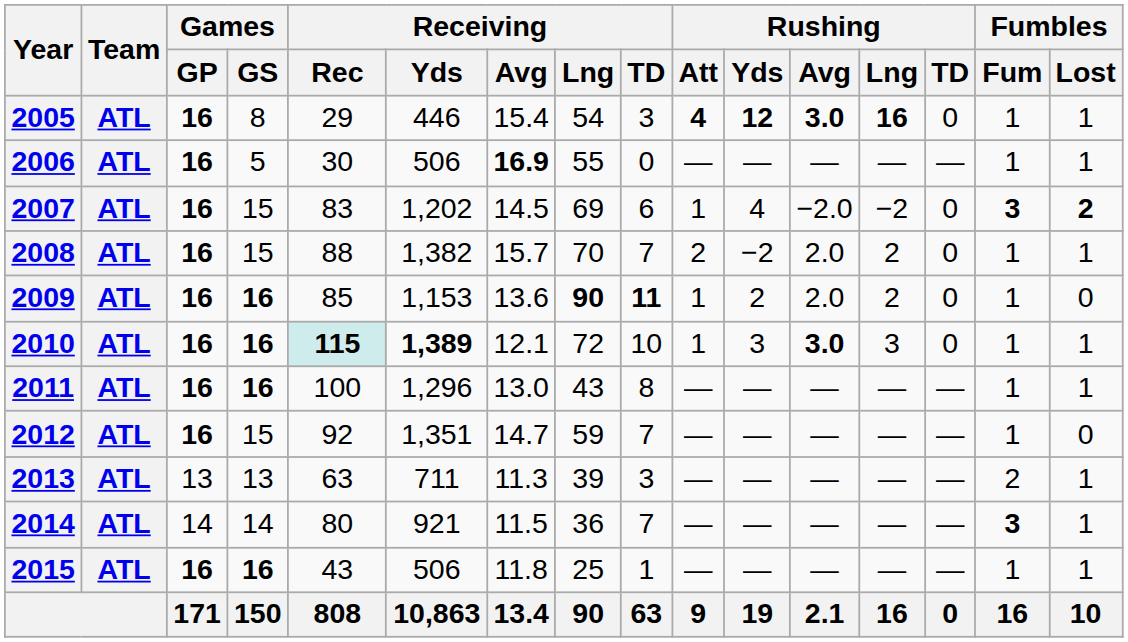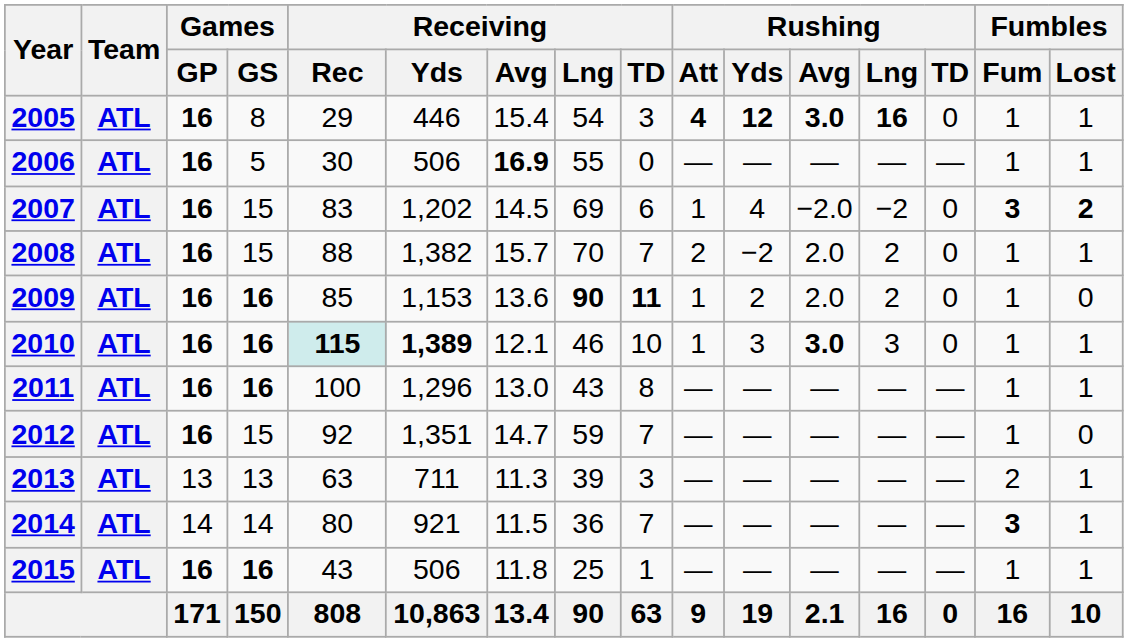 <table class=wikitable style="text-align:center;">
 <tr>
 <th rowspan="2">Year</th>
 <th rowspan="2">Team</th>
 <th colspan="2">Games</th>
 <th colspan="5">Receiving</th>
 <th colspan="5">Rushing</th>
 <th colspan="2">Fumbles</th>
 </tr>
 <tr>
 <th>GP</th>
 <th>GS</th>
 <th>Rec</th>
 <th>Yds</th>
 <th>Avg</th>
 <th>Lng</th>
 <th>TD</th>
 <th>Att</th>
 <th>Yds</th>
 <th>Avg</th>
 <th>Lng</th>
 <th>TD</th>
 <th>Fum</th>
 <th>Lost</th>
 </tr>
 <tr>
 <th><a href='#'>2005</a></th>
 <th><a href='#'>ATL</a></th>
 <td><strong>16</strong></td>
 <td>8</td>
 <td>29</td>
 <td>446</td>
 <td>15.4</td>
 <td>54</td>
 <td>3</td>
 <td><strong>4</strong></td>
 <td><strong>12</strong></td>
 <td><strong>3.0</strong></td>
 <td><strong>16</strong></td>
 <td>0</td>
 <td>1</td>
 <td>1</td>
 </tr>
 <tr>
 <th><a href='#'>2006</a></th>
 <th><a href='#'>ATL</a></th>
 <td><strong>16</strong></td>
 <td>5</td>
 <td>30</td>
 <td>506</td>
 <td><strong>16.9</strong></td>
 <td>55</td>
 <td>0</td>
 <td>—</td>
 <td>—</td>
 <td>—</td>
 <td>—</td>
 <td>—</td>
 <td>1</td>
 <td>1</td>
 </tr>
 <tr>
 <th><a href='#'>2007</a></th>
 <th><a href='#'>ATL</a></th>
 <td><strong>16</strong></td>
 <td>15</td>
 <td>83</td>
 <td>1,202</td>
 <td>14.5</td>
 <td>69</td>
 <td>6</td>
 <td>1</td>
 <td>4</td>
 <td>−2.0</td>
 <td>−2</td>
 <td>0</td>
 <td><strong>3</strong></td>
 <td><strong>2</strong></td>
 </tr>
 <tr>
 <th><a href='#'>2008</a></th>
 <th><a href='#'>ATL</a></th>
 <td><strong>16</strong></td>
 <td>15</td>
 <td>88</td>
 <td>1,382</td>
 <td>15.7</td>
 <td>70</td>
 <td>7</td>
 <td>2</td>
 <td>−2</td>
 <td>2.0</td>
 <td>2</td>
 <td>0</td>
 <td>1</td>
 <td>1</td>
 </tr>
 <tr>
 <th><a href='#'>2009</a></th>
 <th><a href='#'>ATL</a></th>
 <td><strong>16</strong></td>
 <td><strong>16</strong></td>
 <td>85</td>
 <td>1,153</td>
 <td>13.6</td>
 <td><strong>90</strong></td>
 <td><strong>11</strong></td>
 <td>1</td>
 <td>2</td>
 <td>2.0</td>
 <td>2</td>
 <td>0</td>
 <td>1</td>
 <td>0</td>
 </tr>
 <tr>
 <th><a href='#'>2010</a></th>
 <th><a href='#'>ATL</a></th>
 <td><strong>16</strong></td>
 <td><strong>16</strong></td>
 <td style="background-color:#cfecec; width:3em;"><strong>115</strong></td>
 <td><strong>1,389</strong></td>
 <td>12.1</td>
-<td>72</td>
+<td>46</td>
 <td>10</td>
 <td>1</td>
 <td>3</td>
 <td><strong>3.0</strong></td>
 <td>3</td>
 <td>0</td>
 <td>1</td>
 <td>1</td>
 </tr>
 <tr>
 <th><a href='#'>2011</a></th>
 <th><a href='#'>ATL</a></th>
 <td><strong>16</strong></td>
 <td><strong>16</strong></td>
 <td>100</td>
 <td>1,296</td>
 <td>13.0</td>
 <td>43</td>
 <td>8</td>
 <td>—</td>
 <td>—</td>
 <td>—</td>
 <td>—</td>
 <td>—</td>
 <td>1</td>
 <td>1</td>
 </tr>
 <tr>
 <th><a href='#'>2012</a></th>
 <th><a href='#'>ATL</a></th>
 <td><strong>16</strong></td>
 <td>15</td>
 <td>92</td>
 <td>1,351</td>
 <td>14.7</td>
 <td>59</td>
 <td>7</td>
 <td>—</td>
 <td>—</td>
 <td>—</td>
 <td>—</td>
 <td>—</td>
 <td>1</td>
 <td>0</td>
 </tr>
 <tr>
 <th><a href='#'>2013</a></th>
 <th><a href='#'>ATL</a></th>
 <td>13</td>
 <td>13</td>
 <td>63</td>
 <td>711</td>
 <td>11.3</td>
 <td>39</td>
 <td>3</td>
 <td>—</td>
 <td>—</td>
 <td>—</td>
 <td>—</td>
 <td>—</td>
 <td>2</td>
 <td>1</td>
 </tr>
 <tr>
 <th><a href='#'>2014</a></th>
 <th><a href='#'>ATL</a></th>
 <td>14</td>
 <td>14</td>
 <td>80</td>
 <td>921</td>
 <td>11.5</td>
 <td>36</td>
 <td>7</td>
 <td>—</td>
 <td>—</td>
 <td>—</td>
 <td>—</td>
 <td>—</td>
 <td><strong>3</strong></td>
 <td>1</td>
 </tr>
 <tr>
 <th><a href='#'>2015</a></th>
 <th><a href='#'>ATL</a></th>
 <td><strong>16</strong></td>
 <td><strong>16</strong></td>
 <td>43</td>
 <td>506</td>
 <td>11.8</td>
 <td>25</td>
 <td>1</td>
 <td>—</td>
 <td>—</td>
 <td>—</td>
 <td>—</td>
 <td>—</td>
 <td>1</td>
 <td>1</td>
 </tr>
 <tr>
 <th colspan="2"></th>
 <th>171</th>
 <th>150</th>
 <th>808</th>
 <th>10,863</th>
 <th>13.4</th>
 <th>90</th>
 <th>63</th>
 <th>9</th>
 <th>19</th>
 <th>2.1</th>
 <th>16</th>
 <th>0</th>
 <th>16</th>
 <th>10</th>
 </tr>
 </table>
